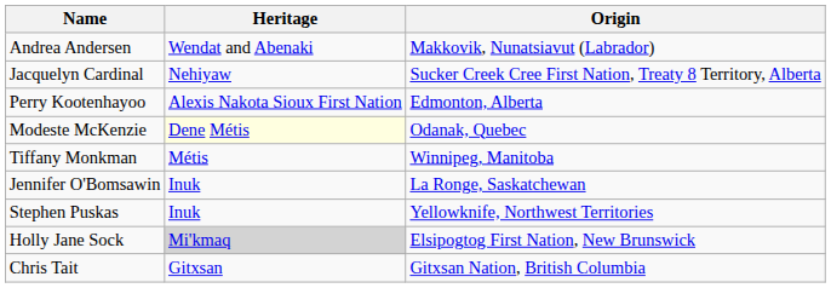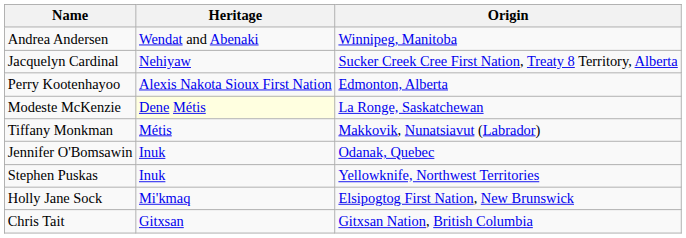 <table class="wikitable">
 <tr>
 <th>Name</th>
 <th>Heritage</th>
 <th>Origin</th>
 </tr>
 <tr>
 <td>Andrea Andersen</td>
 <td><a href='#'>Wendat</a> and <a href='#'>Abenaki</a></td>
-<td><a href='#'>Makkovik</a>, <a href='#'>Nunatsiavut</a> (<a href='#'>Labrador</a>)</td>
+<td><a href='#'>Winnipeg, Manitoba</a></td>
 </tr>
 <tr>
 <td>Jacquelyn Cardinal</td>
 <td><a href='#'>Nehiyaw</a></td>
 <td><a href='#'>Sucker Creek Cree First Nation</a>, <a href='#'>Treaty 8</a> Territory, <a href='#'>Alberta</a></td>
 </tr>
 <tr>
 <td>Perry Kootenhayoo</td>
 <td><a href='#'>Alexis Nakota Sioux First Nation</a></td>
 <td><a href='#'>Edmonton, Alberta</a></td>
 </tr>
 <tr>
 <td>Modeste McKenzie</td>
 <td style="background: lightyellow;"><a href='#'>Dene</a> <a href='#'>Métis</a></td>
-<td><a href='#'>Odanak, Quebec</a></td>
+<td><a href='#'>La Ronge, Saskatchewan</a></td>
 </tr>
 <tr>
 <td>Tiffany Monkman</td>
 <td><a href='#'>Métis</a></td>
-<td><a href='#'>Winnipeg, Manitoba</a></td>
+<td><a href='#'>Makkovik</a>, <a href='#'>Nunatsiavut</a> (<a href='#'>Labrador</a>)</td>
 </tr>
 <tr>
 <td>Jennifer O'Bomsawin</td>
 <td><a href='#'>Inuk</a></td>
-<td><a href='#'>La Ronge, Saskatchewan</a></td>
+<td><a href='#'>Odanak, Quebec</a></td>
 </tr>
 <tr>
 <td>Stephen Puskas </td>
 <td><a href='#'>Inuk</a></td>
 <td><a href='#'>Yellowknife, Northwest Territories</a></td>
 </tr>
 <tr>
 <td>Holly Jane Sock</td>
-<td style="background: lightgrey;"><a href='#'>Mi'kmaq</a></td>
+<td><a href='#'>Mi'kmaq</a></td>
 <td><a href='#'>Elsipogtog First Nation</a>, <a href='#'>New Brunswick</a></td>
 </tr>
 <tr>
 <td>Chris Tait</td>
 <td><a href='#'>Gitxsan</a></td>
 <td><a href='#'>Gitxsan Nation</a>, <a href='#'>British Columbia</a></td>
 </tr>
 </table>
